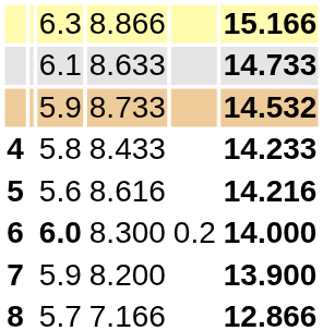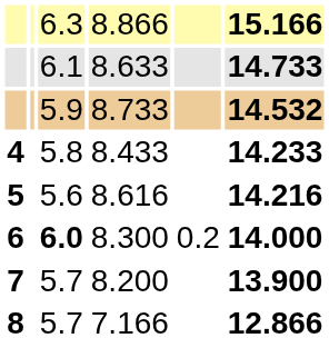 <table>
 <tr style="background:#fffcaf;">
 <th scope=row style="text-align:center"></th>
 <td style="text-align:left;"></td>
 <td>6.3</td>
 <td>8.866</td>
 <td></td>
 <td><strong>15.166</strong></td>
 </tr>
 <tr style="background:#e5e5e5;">
 <th scope=row style="text-align:center"></th>
 <td style="text-align:left;"></td>
 <td>6.1</td>
 <td>8.633</td>
 <td></td>
 <td><strong>14.733</strong></td>
 </tr>
 <tr style="background:#ec9;">
 <th scope=row style="text-align:center"></th>
 <td style="text-align:left;"></td>
 <td>5.9</td>
 <td>8.733</td>
 <td></td>
 <td><strong>14.532</strong></td>
 </tr>
 <tr>
 <th scope=row style="text-align:center">4</th>
 <td style="text-align:left;"></td>
 <td>5.8</td>
 <td>8.433</td>
 <td></td>
 <td><strong>14.233</strong></td>
 </tr>
 <tr>
 <th scope=row style="text-align:center">5</th>
 <td style="text-align:left;"></td>
 <td>5.6</td>
 <td>8.616</td>
 <td></td>
 <td><strong>14.216</strong></td>
 </tr>
 <tr>
 <th scope=row style="text-align:center">6</th>
 <td style="text-align:left;"></td>
 <td><strong>6.0</strong></td>
 <td>8.300</td>
 <td>0.2</td>
 <td><strong>14.000</strong></td>
 </tr>
 <tr>
 <th scope=row style="text-align:center">7</th>
 <td style="text-align:left;"></td>
-<td>5.9</td>
+<td>5.7</td>
 <td>8.200</td>
 <td></td>
 <td><strong>13.900</strong></td>
 </tr>
 <tr>
 <th scope=row style="text-align:center">8</th>
 <td style="text-align:left;"></td>
 <td>5.7</td>
 <td>7.166</td>
 <td></td>
 <td><strong>12.866</strong></td>
 </tr>
 </table>
